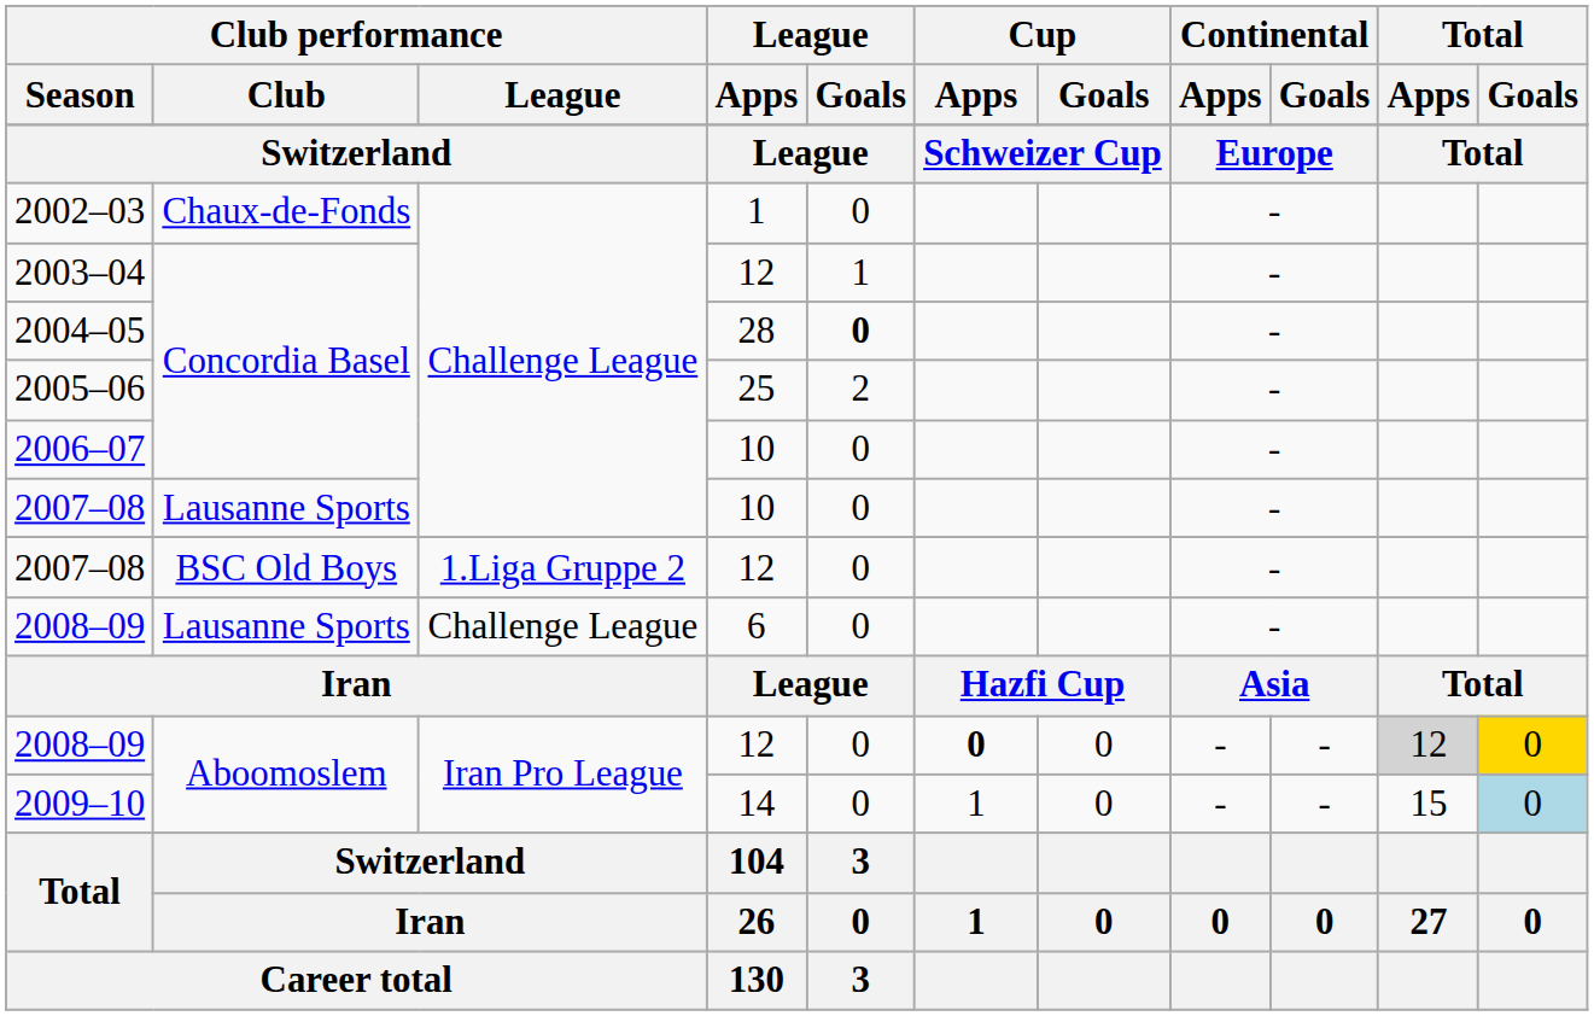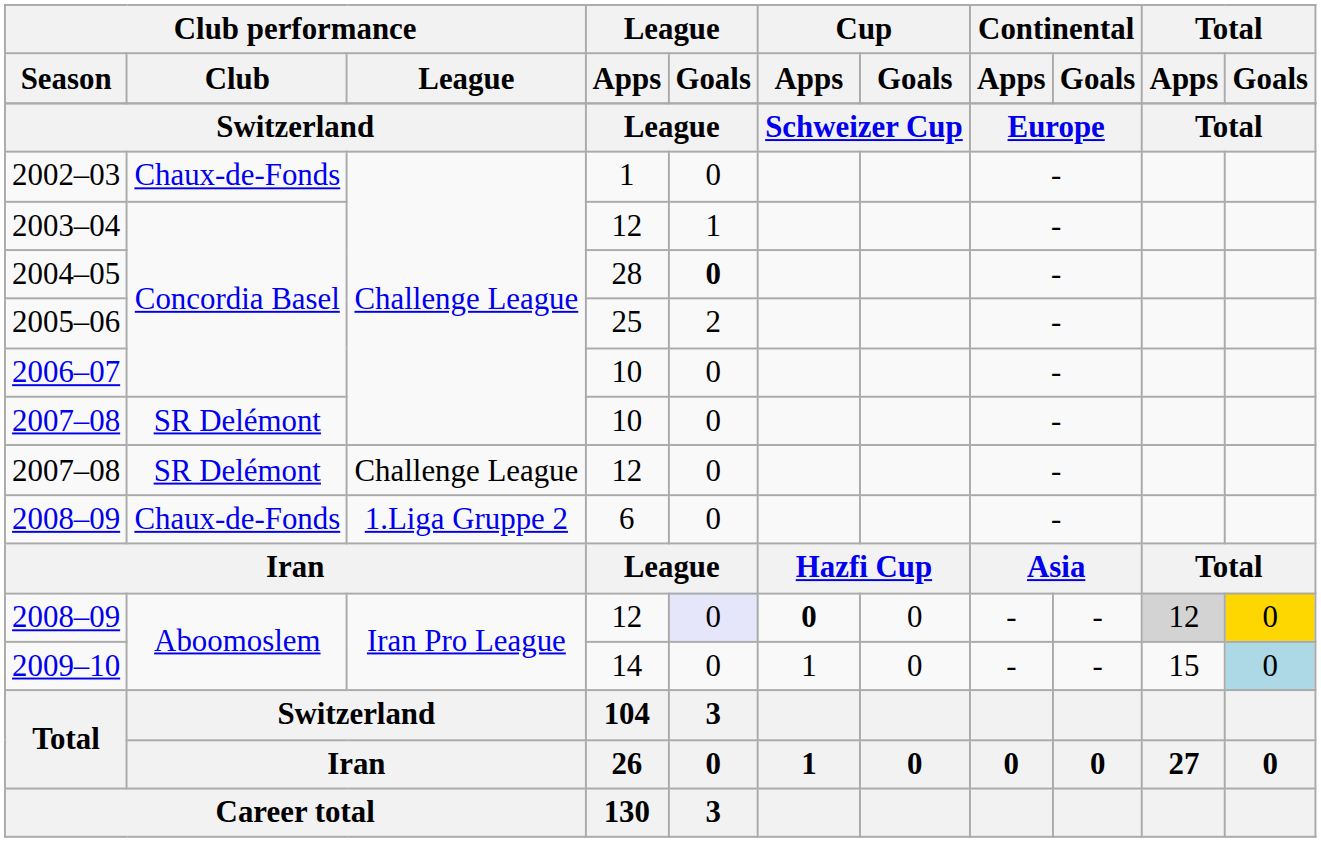 <table class="wikitable" style="text-align:center">
 <tr>
 <th colspan=3>Club performance</th>
 <th colspan=2>League</th>
 <th colspan=2>Cup</th>
 <th colspan=2>Continental</th>
 <th colspan=2>Total</th>
 </tr>
 <tr>
 <th>Season</th>
 <th>Club</th>
 <th>League</th>
 <th>Apps</th>
 <th>Goals</th>
 <th>Apps</th>
 <th>Goals</th>
 <th>Apps</th>
 <th>Goals</th>
 <th>Apps</th>
 <th>Goals</th>
 </tr>
 <tr>
 </tr>
 <tr>
 <th colspan=3>Switzerland</th>
 <th colspan=2>League</th>
 <th colspan=2><a href='#'>Schweizer Cup</a></th>
 <th colspan=2><a href='#'>Europe</a></th>
 <th colspan=2>Total</th>
 </tr>
 <tr>
 <td>2002–03</td>
 <td><a href='#'>Chaux-de-Fonds</a></td>
 <td rowspan="6"><a href='#'>Challenge League</a></td>
 <td>1</td>
 <td>0</td>
 <td></td>
 <td></td>
 <td colspan="2">-</td>
 <td></td>
 <td></td>
 </tr>
 <tr>
 <td>2003–04</td>
 <td rowspan="4"><a href='#'>Concordia Basel</a></td>
 <td>12</td>
 <td>1</td>
 <td></td>
 <td></td>
 <td colspan="2">-</td>
 <td></td>
 <td></td>
 </tr>
 <tr>
 <td>2004–05</td>
 <td>28</td>
 <td><strong>0</strong></td>
 <td></td>
 <td></td>
 <td colspan="2">-</td>
 <td></td>
 <td></td>
 </tr>
 <tr>
 <td>2005–06</td>
 <td>25</td>
 <td>2</td>
 <td></td>
 <td></td>
 <td colspan="2">-</td>
 <td></td>
 <td></td>
 </tr>
 <tr>
 <td><a href='#'>2006–07</a></td>
 <td>10</td>
 <td>0</td>
 <td></td>
 <td></td>
 <td colspan="2">-</td>
 <td></td>
 <td></td>
 </tr>
 <tr>
 <td><a href='#'>2007–08</a></td>
-<td><a href='#'>Lausanne Sports</a></td>
+<td><a href='#'>SR Delémont</a></td>
 <td>10</td>
 <td>0</td>
 <td></td>
 <td></td>
 <td colspan="2">-</td>
 <td></td>
 <td></td>
 </tr>
 <tr>
 <td>2007–08</td>
-<td><a href='#'>BSC Old Boys</a></td>
-<td><a href='#'>1.Liga Gruppe 2</a></td>
+<td><a href='#'>SR Delémont</a></td>
+<td>Challenge League</td>
 <td>12</td>
 <td>0</td>
 <td></td>
 <td></td>
 <td colspan="2">-</td>
 <td></td>
 <td></td>
 </tr>
 <tr>
 <td><a href='#'>2008–09</a></td>
-<td><a href='#'>Lausanne Sports</a></td>
-<td>Challenge League</td>
+<td><a href='#'>Chaux-de-Fonds</a></td>
+<td><a href='#'>1.Liga Gruppe 2</a></td>
 <td>6</td>
 <td>0</td>
 <td></td>
 <td></td>
 <td colspan="2">-</td>
 <td></td>
 <td></td>
 </tr>
 <tr>
 <th colspan=3>Iran</th>
 <th colspan=2>League</th>
 <th colspan=2><a href='#'>Hazfi Cup</a></th>
 <th colspan=2><a href='#'>Asia</a></th>
 <th colspan=2>Total</th>
 </tr>
 <tr>
 <td><a href='#'>2008–09</a></td>
 <td rowspan="2"><a href='#'>Aboomoslem</a></td>
 <td rowspan="2"><a href='#'>Iran Pro League</a></td>
 <td>12</td>
-<td>0</td>
+<td style="background: lavender;">0</td>
 <td><strong>0</strong></td>
 <td>0</td>
 <td>-</td>
 <td>-</td>
 <td style="background: lightgrey;">12</td>
 <td style="background: gold;">0</td>
 </tr>
 <tr>
 <td><a href='#'>2009–10</a></td>
 <td>14</td>
 <td>0</td>
 <td>1</td>
 <td>0</td>
 <td>-</td>
 <td>-</td>
 <td>15</td>
 <td style="background: lightblue;">0</td>
 </tr>
 <tr>
 <th rowspan=2>Total</th>
 <th colspan=2>Switzerland</th>
 <th>104</th>
 <th>3</th>
 <th></th>
 <th></th>
 <th></th>
 <th></th>
 <th></th>
 <th></th>
 </tr>
 <tr>
 <th colspan=2>Iran</th>
 <th>26</th>
 <th>0</th>
 <th>1</th>
 <th>0</th>
 <th>0</th>
 <th>0</th>
 <th>27</th>
 <th>0</th>
 </tr>
 <tr>
 <th colspan=3>Career total</th>
 <th>130</th>
 <th>3</th>
 <th></th>
 <th></th>
 <th></th>
 <th></th>
 <th></th>
 <th></th>
 </tr>
 </table>
